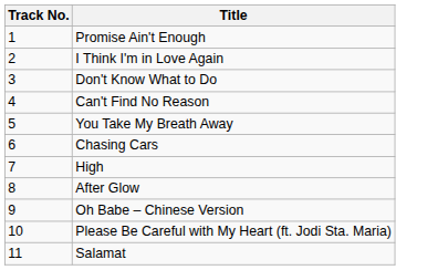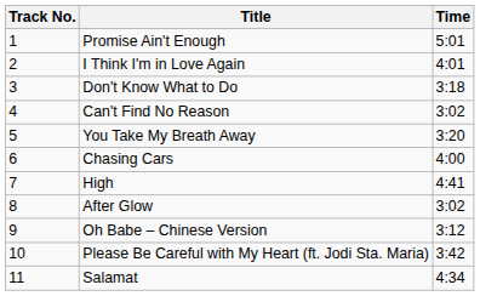 <table class="wikitable">
 <tr>
 <th>Track No.</th>
 <th>Title</th>
+<th>Time</th>
 </tr>
 <tr>
 <td>1</td>
 <td>Promise Ain't Enough</td>
+<td>5:01</td>
 </tr>
 <tr>
 <td>2</td>
 <td>I Think I'm in Love Again</td>
+<td>4:01</td>
 </tr>
 <tr>
 <td>3</td>
 <td>Don't Know What to Do</td>
+<td>3:18</td>
 </tr>
 <tr>
 <td>4</td>
 <td>Can't Find No Reason</td>
+<td>3:02</td>
 </tr>
 <tr>
 <td>5</td>
 <td>You Take My Breath Away</td>
+<td>3:20</td>
 </tr>
 <tr>
 <td>6</td>
 <td>Chasing Cars</td>
+<td>4:00</td>
 </tr>
 <tr>
 <td>7</td>
 <td>High</td>
+<td>4:41</td>
 </tr>
 <tr>
 <td>8</td>
 <td>After Glow</td>
+<td>3:02</td>
 </tr>
 <tr>
 <td>9</td>
 <td>Oh Babe – Chinese Version</td>
+<td>3:12</td>
 </tr>
 <tr>
 <td>10</td>
 <td>Please Be Careful with My Heart (ft. Jodi Sta. Maria)</td>
+<td>3:42</td>
 </tr>
 <tr>
 <td>11</td>
 <td>Salamat</td>
+<td>4:34</td>
 </tr>
 </table>
